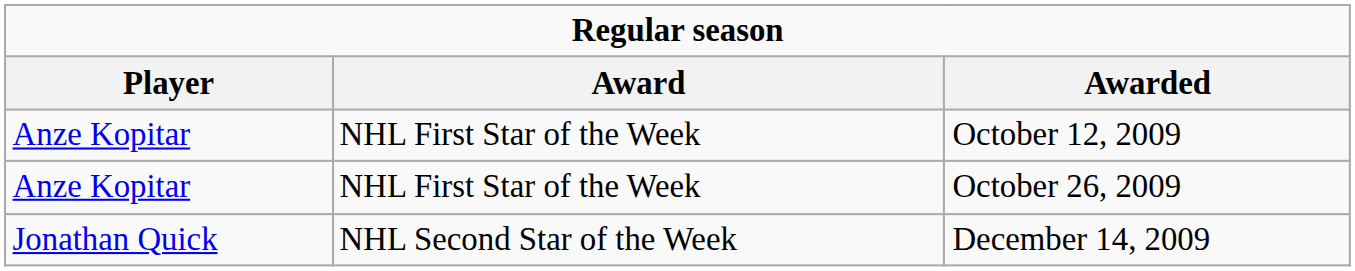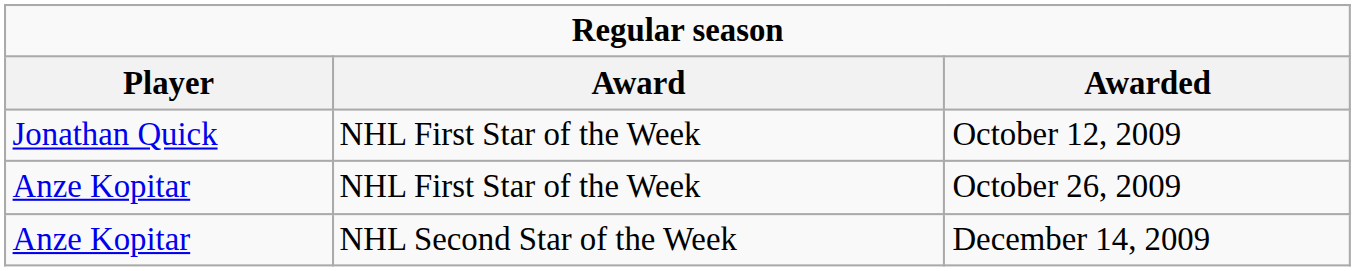 <table class="wikitable" width="52%">
 <tr>
 <td colspan="10" align="center"><strong>Regular season</strong></td>
 </tr>
 <tr>
 <th>Player</th>
 <th>Award</th>
 <th>Awarded</th>
 </tr>
 <tr>
-<td><a href='#'>Anze Kopitar</a></td>
+<td><a href='#'>Jonathan Quick</a></td>
 <td>NHL First Star of the Week</td>
 <td>October 12, 2009</td>
 </tr>
 <tr>
 <td><a href='#'>Anze Kopitar</a></td>
 <td>NHL First Star of the Week</td>
 <td>October 26, 2009</td>
 </tr>
 <tr>
-<td><a href='#'>Jonathan Quick</a></td>
+<td><a href='#'>Anze Kopitar</a></td>
 <td>NHL Second Star of the Week</td>
 <td>December 14, 2009</td>
 </tr>
 </table>
